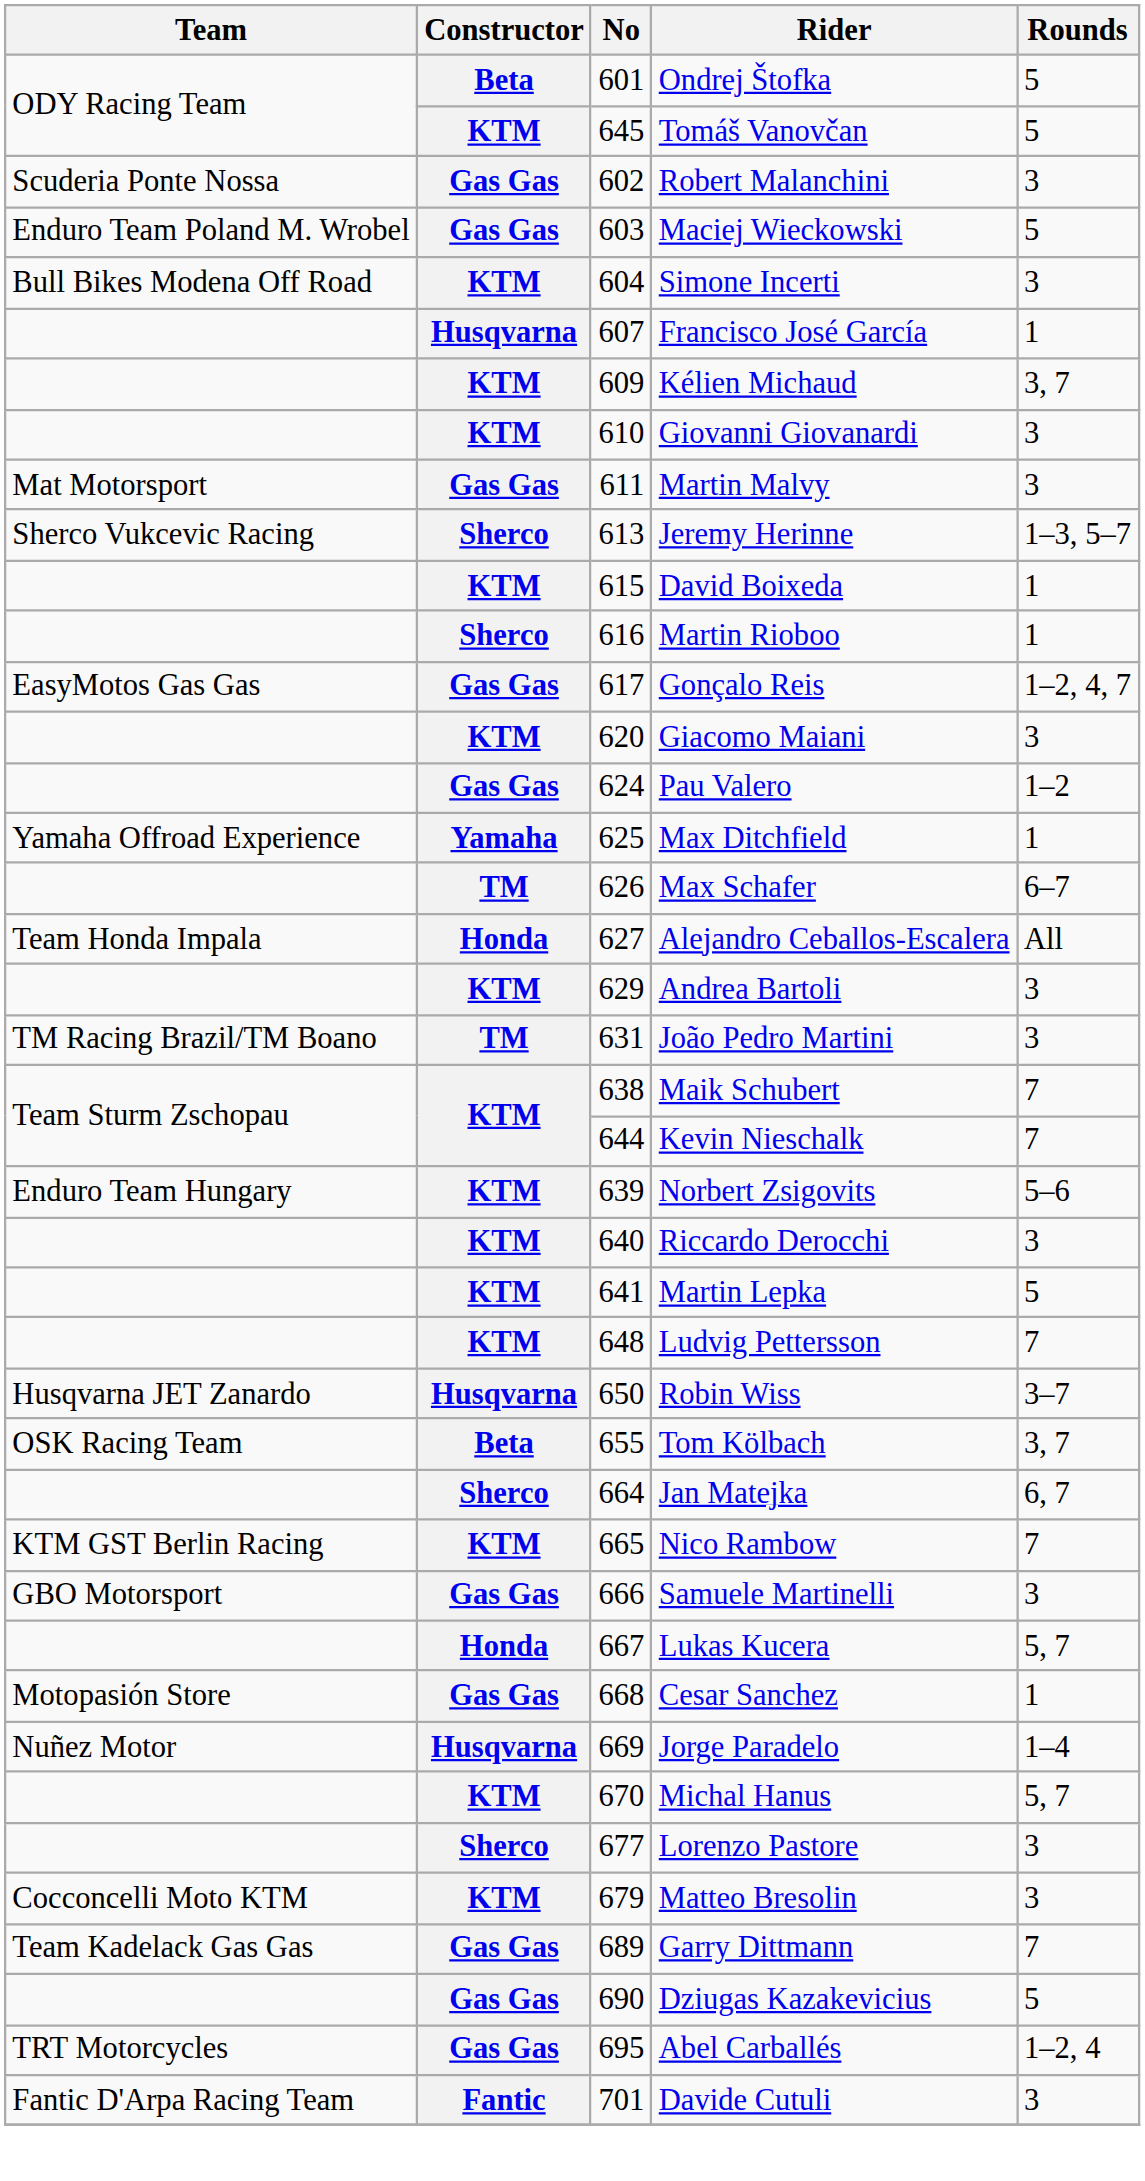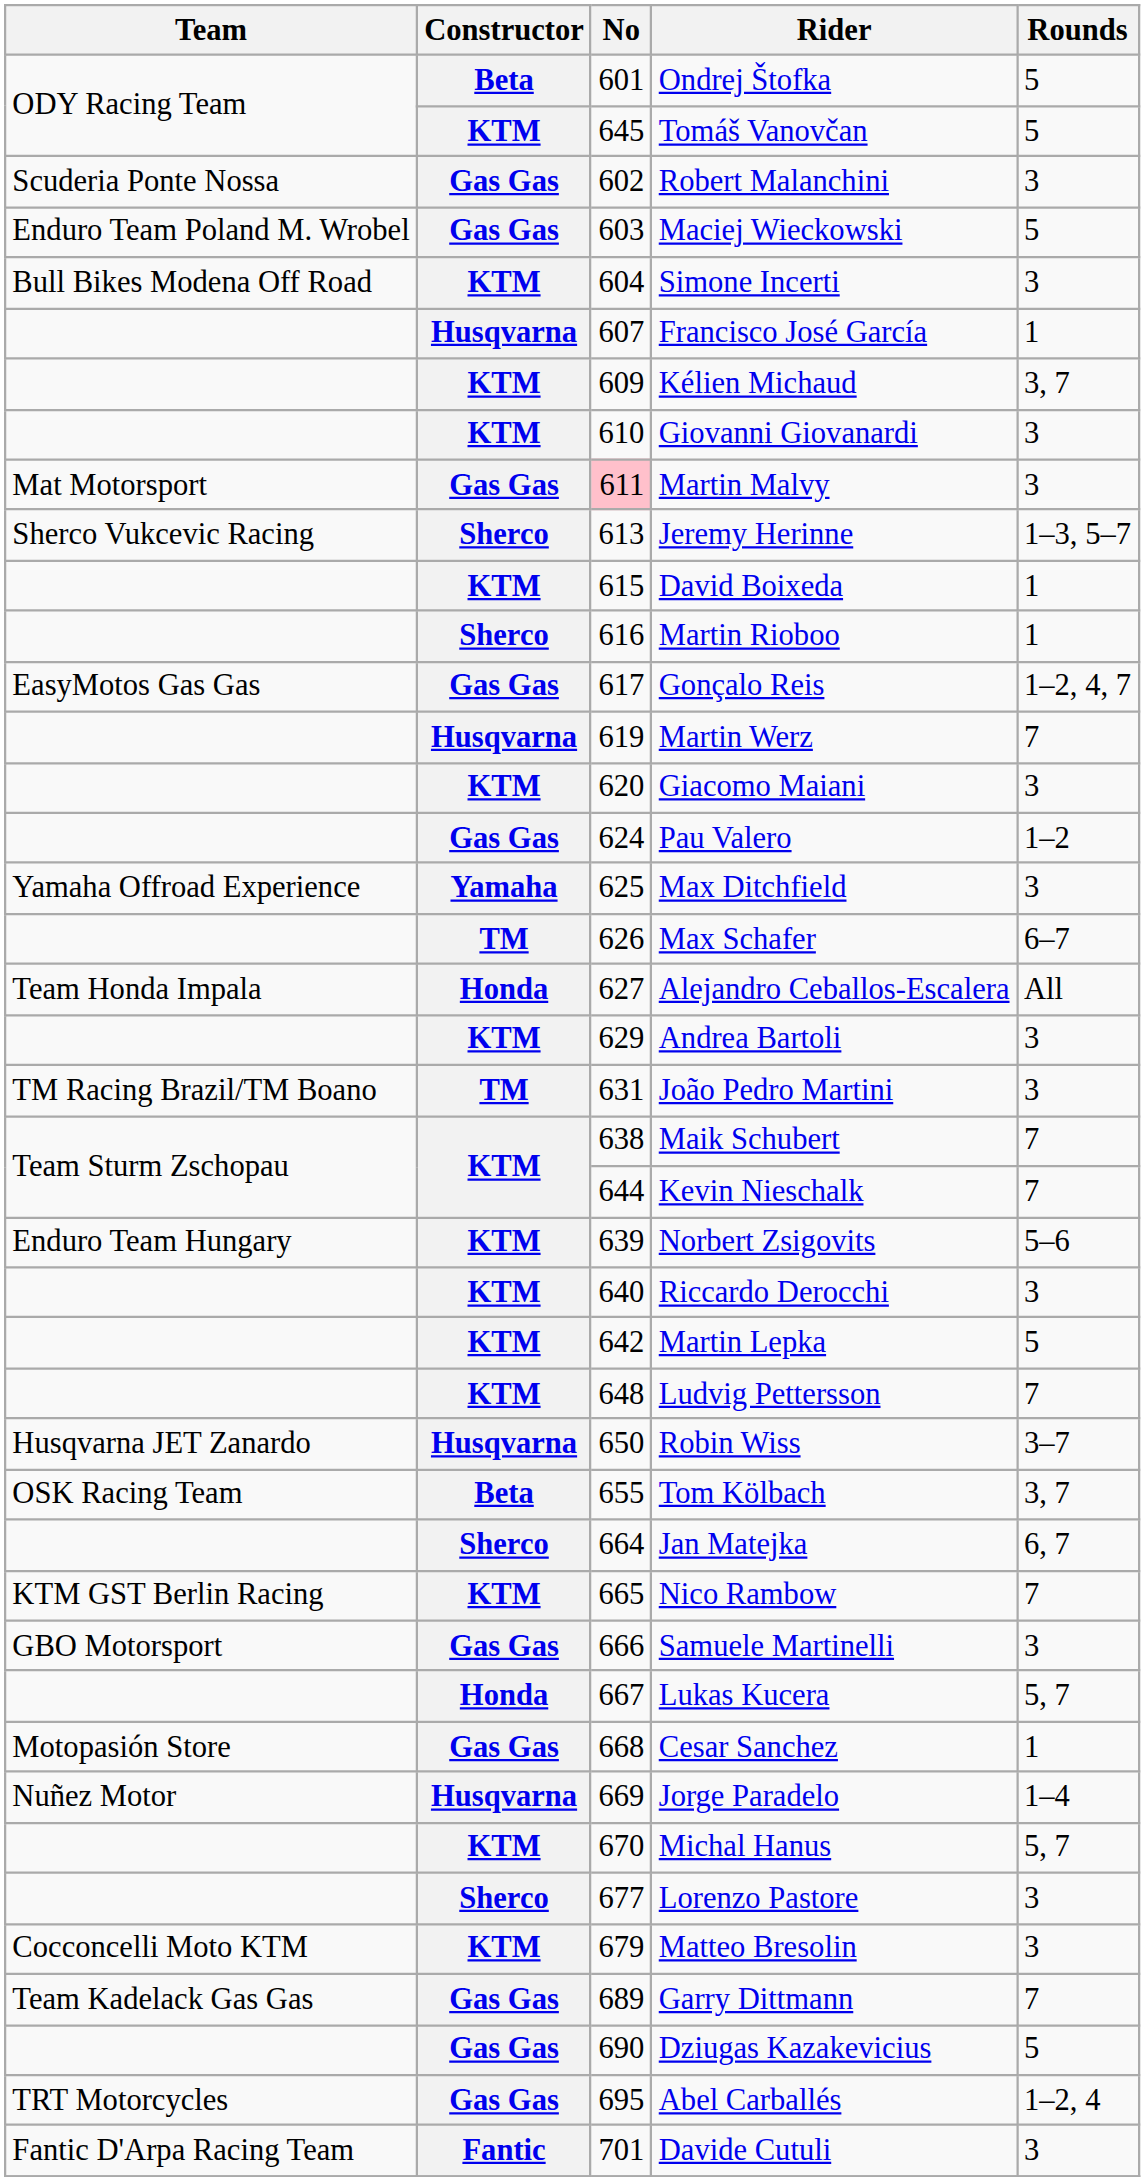 <table class="wikitable" style="font-size: 85%;">
 <tr>
 <th>Team</th>
 <th>Constructor</th>
 <th>No</th>
 <th>Rider</th>
 <th>Rounds</th>
 </tr>
 <tr>
 <td rowspan=2>ODY Racing Team</td>
 <th><a href='#'>Beta</a></th>
 <td align="right">601</td>
 <td> <a href='#'>Ondrej Štofka</a></td>
 <td>5</td>
 </tr>
 <tr>
 <th><a href='#'>KTM</a></th>
 <td align="right">645</td>
 <td> <a href='#'>Tomáš Vanovčan</a></td>
 <td>5</td>
 </tr>
 <tr>
 <td>Scuderia Ponte Nossa</td>
 <th><a href='#'>Gas Gas</a></th>
 <td align="right">602</td>
 <td> <a href='#'>Robert Malanchini</a></td>
 <td>3</td>
 </tr>
 <tr>
 <td>Enduro Team Poland M. Wrobel</td>
 <th><a href='#'>Gas Gas</a></th>
 <td align="right">603</td>
 <td> <a href='#'>Maciej Wieckowski</a></td>
 <td>5</td>
 </tr>
 <tr>
 <td>Bull Bikes Modena Off Road</td>
 <th><a href='#'>KTM</a></th>
 <td align="right">604</td>
 <td> <a href='#'>Simone Incerti</a></td>
 <td>3</td>
 </tr>
 <tr>
 <td></td>
 <th><a href='#'>Husqvarna</a></th>
 <td align="right">607</td>
 <td> <a href='#'>Francisco José García</a></td>
 <td>1</td>
 </tr>
 <tr>
 <td></td>
 <th><a href='#'>KTM</a></th>
 <td align="right">609</td>
 <td> <a href='#'>Kélien Michaud</a></td>
 <td>3, 7</td>
 </tr>
 <tr>
 <td></td>
 <th><a href='#'>KTM</a></th>
 <td align="right">610</td>
 <td> <a href='#'>Giovanni Giovanardi</a></td>
 <td>3</td>
 </tr>
 <tr>
 <td>Mat Motorsport</td>
 <th><a href='#'>Gas Gas</a></th>
-<td align="right">611</td>
+<td align="right" style="background: pink;">611</td>
 <td> <a href='#'>Martin Malvy</a></td>
 <td>3</td>
 </tr>
 <tr>
 <td>Sherco Vukcevic Racing</td>
 <th><a href='#'>Sherco</a></th>
 <td align="right">613</td>
 <td> <a href='#'>Jeremy Herinne</a></td>
 <td>1–3, 5–7</td>
 </tr>
 <tr>
 <td></td>
 <th><a href='#'>KTM</a></th>
 <td align="right">615</td>
 <td> <a href='#'>David Boixeda</a></td>
 <td>1</td>
 </tr>
 <tr>
 <td></td>
 <th><a href='#'>Sherco</a></th>
 <td align="right">616</td>
 <td> <a href='#'>Martin Rioboo</a></td>
 <td>1</td>
 </tr>
 <tr>
 <td>EasyMotos Gas Gas</td>
 <th><a href='#'>Gas Gas</a></th>
 <td align="right">617</td>
 <td> <a href='#'>Gonçalo Reis</a></td>
 <td>1–2, 4, 7</td>
 </tr>
 <tr>
 <td></td>
+<th><a href='#'>Husqvarna</a></th>
+<td align="right">619</td>
+<td> <a href='#'>Martin Werz</a></td>
+<td>7</td>
+</tr>
+<tr>
+<td></td>
 <th><a href='#'>KTM</a></th>
 <td align="right">620</td>
 <td> <a href='#'>Giacomo Maiani</a></td>
 <td>3</td>
 </tr>
 <tr>
 <td></td>
 <th><a href='#'>Gas Gas</a></th>
 <td align="right">624</td>
 <td> <a href='#'>Pau Valero</a></td>
 <td>1–2</td>
 </tr>
 <tr>
 <td>Yamaha Offroad Experience</td>
 <th><a href='#'>Yamaha</a></th>
 <td align="right">625</td>
 <td> <a href='#'>Max Ditchfield</a></td>
-<td>1</td>
+<td>3</td>
 </tr>
 <tr>
 <td></td>
 <th><a href='#'>TM</a></th>
 <td align="right">626</td>
 <td> <a href='#'>Max Schafer</a></td>
 <td>6–7</td>
 </tr>
 <tr>
 <td>Team Honda Impala</td>
 <th><a href='#'>Honda</a></th>
 <td align="right">627</td>
 <td> <a href='#'>Alejandro Ceballos-Escalera</a></td>
 <td>All</td>
 </tr>
 <tr>
 <td></td>
 <th><a href='#'>KTM</a></th>
 <td align="right">629</td>
 <td> <a href='#'>Andrea Bartoli</a></td>
 <td>3</td>
 </tr>
 <tr>
 <td>TM Racing Brazil/TM Boano</td>
 <th><a href='#'>TM</a></th>
 <td align="right">631</td>
 <td> <a href='#'>João Pedro Martini</a></td>
 <td>3</td>
 </tr>
 <tr>
 <td rowspan=2>Team Sturm Zschopau</td>
 <th rowspan=2><a href='#'>KTM</a></th>
 <td align="right">638</td>
 <td> <a href='#'>Maik Schubert</a></td>
 <td>7</td>
 </tr>
 <tr>
 <td align="right">644</td>
 <td> <a href='#'>Kevin Nieschalk</a></td>
 <td>7</td>
 </tr>
 <tr>
 <td>Enduro Team Hungary</td>
 <th><a href='#'>KTM</a></th>
 <td align="right">639</td>
 <td> <a href='#'>Norbert Zsigovits</a></td>
 <td>5–6</td>
 </tr>
 <tr>
 <td></td>
 <th><a href='#'>KTM</a></th>
 <td align="right">640</td>
 <td> <a href='#'>Riccardo Derocchi</a></td>
 <td>3</td>
 </tr>
 <tr>
 <td></td>
 <th><a href='#'>KTM</a></th>
-<td align="right">641</td>
+<td align="right">642</td>
 <td> <a href='#'>Martin Lepka</a></td>
 <td>5</td>
 </tr>
 <tr>
 <td></td>
 <th><a href='#'>KTM</a></th>
 <td align="right">648</td>
 <td> <a href='#'>Ludvig Pettersson</a></td>
 <td>7</td>
 </tr>
 <tr>
 <td>Husqvarna JET Zanardo</td>
 <th><a href='#'>Husqvarna</a></th>
 <td align="right">650</td>
 <td> <a href='#'>Robin Wiss</a></td>
 <td>3–7</td>
 </tr>
 <tr>
 <td>OSK Racing Team</td>
 <th><a href='#'>Beta</a></th>
 <td align="right">655</td>
 <td> <a href='#'>Tom Kölbach</a></td>
 <td>3, 7</td>
 </tr>
 <tr>
 <td></td>
 <th><a href='#'>Sherco</a></th>
 <td align="right">664</td>
 <td> <a href='#'>Jan Matejka</a></td>
 <td>6, 7</td>
 </tr>
 <tr>
 <td>KTM GST Berlin Racing</td>
 <th><a href='#'>KTM</a></th>
 <td align="right">665</td>
 <td> <a href='#'>Nico Rambow</a></td>
 <td>7</td>
 </tr>
 <tr>
 <td>GBO Motorsport</td>
 <th><a href='#'>Gas Gas</a></th>
 <td align="right">666</td>
 <td> <a href='#'>Samuele Martinelli</a></td>
 <td>3</td>
 </tr>
 <tr>
 <td></td>
 <th><a href='#'>Honda</a></th>
 <td align="right">667</td>
 <td> <a href='#'>Lukas Kucera</a></td>
 <td>5, 7</td>
 </tr>
 <tr>
 <td>Motopasión Store</td>
 <th><a href='#'>Gas Gas</a></th>
 <td align="right">668</td>
 <td> <a href='#'>Cesar Sanchez</a></td>
 <td>1</td>
 </tr>
 <tr>
 <td>Nuñez Motor</td>
 <th><a href='#'>Husqvarna</a></th>
 <td align="right">669</td>
 <td> <a href='#'>Jorge Paradelo</a></td>
 <td>1–4</td>
 </tr>
 <tr>
 <td></td>
 <th><a href='#'>KTM</a></th>
 <td align="right">670</td>
 <td> <a href='#'>Michal Hanus</a></td>
 <td>5, 7</td>
 </tr>
 <tr>
 <td></td>
 <th><a href='#'>Sherco</a></th>
 <td align="right">677</td>
 <td> <a href='#'>Lorenzo Pastore</a></td>
 <td>3</td>
 </tr>
 <tr>
 <td>Cocconcelli Moto KTM</td>
 <th><a href='#'>KTM</a></th>
 <td align="right">679</td>
 <td> <a href='#'>Matteo Bresolin</a></td>
 <td>3</td>
 </tr>
 <tr>
 <td>Team Kadelack Gas Gas</td>
 <th><a href='#'>Gas Gas</a></th>
 <td align="right">689</td>
 <td> <a href='#'>Garry Dittmann</a></td>
 <td>7</td>
 </tr>
 <tr>
 <td></td>
 <th><a href='#'>Gas Gas</a></th>
 <td align="right">690</td>
 <td> <a href='#'>Dziugas Kazakevicius</a></td>
 <td>5</td>
 </tr>
 <tr>
 <td>TRT Motorcycles</td>
 <th><a href='#'>Gas Gas</a></th>
 <td align="right">695</td>
 <td> <a href='#'>Abel Carballés</a></td>
 <td>1–2, 4</td>
 </tr>
 <tr>
 <td>Fantic D'Arpa Racing Team</td>
 <th><a href='#'>Fantic</a></th>
 <td align="right">701</td>
 <td> <a href='#'>Davide Cutuli</a></td>
 <td>3</td>
 </tr>
 <tr>
 </tr>
 </table>
